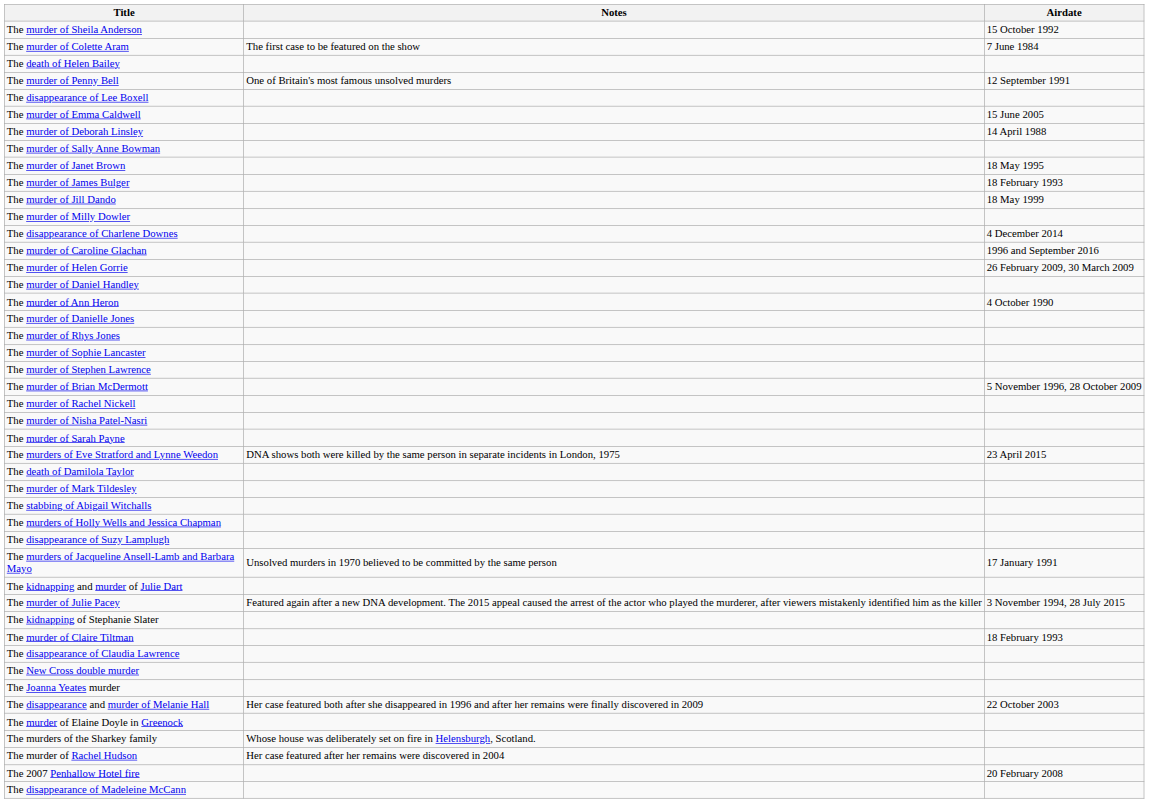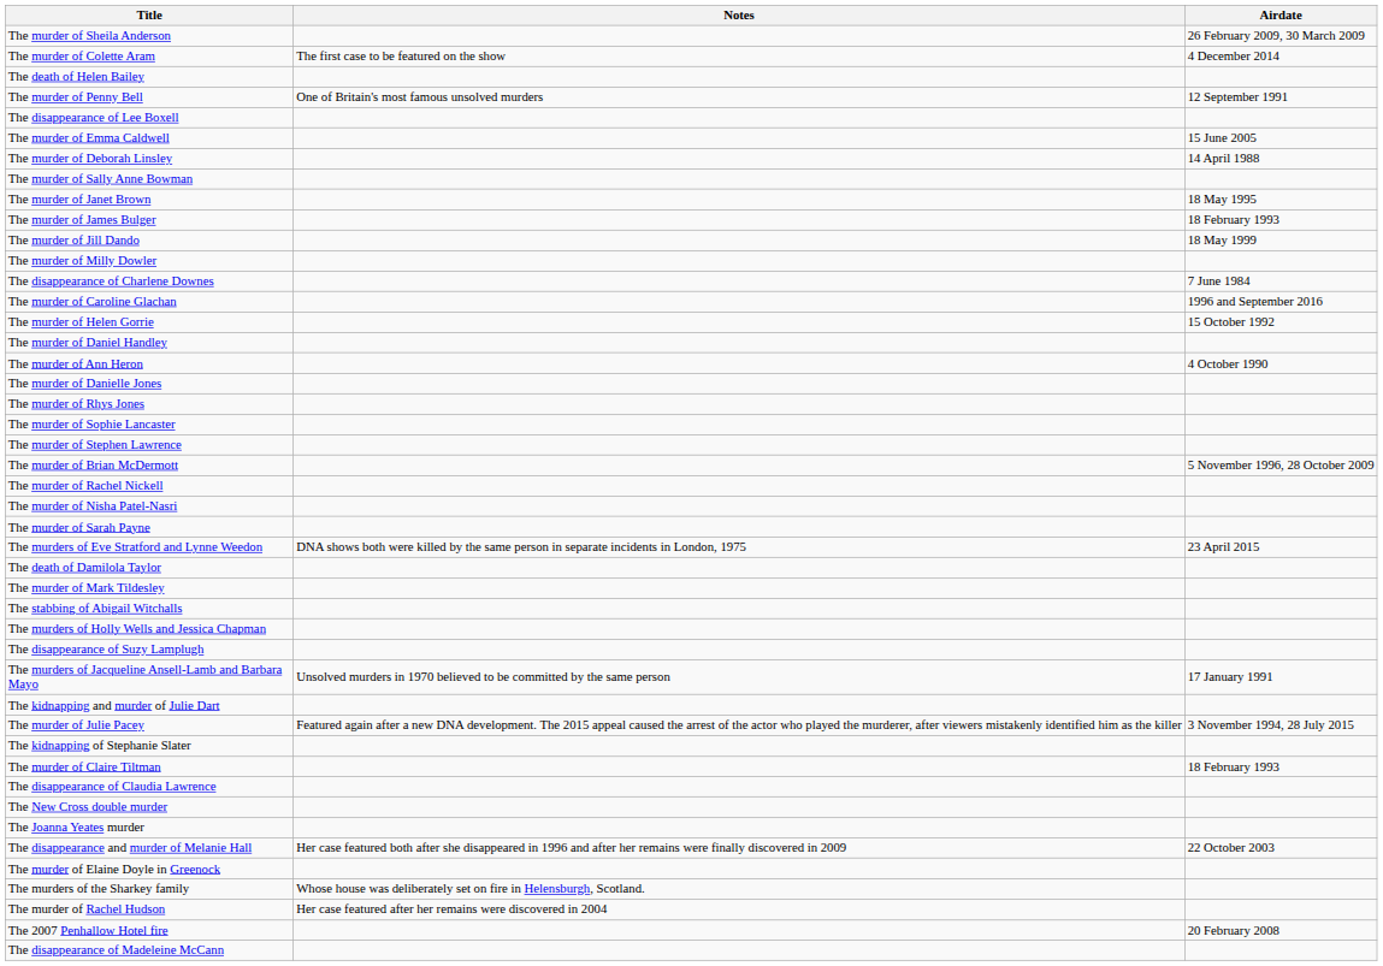 <table class="wikitable">
 <tr>
 <th style="width:350px;">Title</th>
 <th>Notes</th>
 <th>Airdate</th>
 </tr>
 <tr>
 <td>The <a href='#'>murder of Sheila Anderson</a></td>
 <td></td>
-<td>15 October 1992</td>
+<td>26 February 2009, 30 March 2009</td>
 </tr>
 <tr>
 <td>The <a href='#'>murder of Colette Aram</a></td>
 <td>The first case to be featured on the show</td>
-<td>7 June 1984</td>
+<td>4 December 2014</td>
 </tr>
 <tr>
 <td>The <a href='#'>death of Helen Bailey</a></td>
 <td></td>
 <td></td>
 </tr>
 <tr>
 <td>The <a href='#'>murder of Penny Bell</a></td>
 <td>One of Britain's most famous unsolved murders</td>
 <td>12 September 1991</td>
 </tr>
 <tr>
 <td>The <a href='#'>disappearance of Lee Boxell</a></td>
 <td></td>
 <td></td>
 </tr>
 <tr>
 <td>The <a href='#'>murder of Emma Caldwell</a></td>
 <td></td>
 <td>15 June 2005</td>
 </tr>
 <tr>
 <td>The <a href='#'>murder of Deborah Linsley</a></td>
 <td></td>
 <td>14 April 1988</td>
 </tr>
 <tr>
 <td>The <a href='#'>murder of Sally Anne Bowman</a></td>
 <td></td>
 <td></td>
 </tr>
 <tr>
 <td>The <a href='#'>murder of Janet Brown</a></td>
 <td></td>
 <td>18 May 1995</td>
 </tr>
 <tr>
 <td>The <a href='#'>murder of James Bulger</a></td>
 <td></td>
 <td>18 February 1993</td>
 </tr>
 <tr>
 <td>The <a href='#'>murder of Jill Dando</a></td>
 <td></td>
 <td>18 May 1999</td>
 </tr>
 <tr>
 <td>The <a href='#'>murder of Milly Dowler</a></td>
 <td></td>
 <td></td>
 </tr>
 <tr>
 <td>The <a href='#'>disappearance of Charlene Downes</a></td>
 <td></td>
-<td>4 December 2014</td>
+<td>7 June 1984</td>
 </tr>
 <tr>
 <td>The <a href='#'>murder of Caroline Glachan</a></td>
 <td></td>
 <td>1996 and September 2016</td>
 </tr>
 <tr>
 <td>The <a href='#'>murder of Helen Gorrie</a></td>
 <td></td>
-<td>26 February 2009, 30 March 2009</td>
+<td>15 October 1992</td>
 </tr>
 <tr>
 <td>The <a href='#'>murder of Daniel Handley</a></td>
 <td></td>
 <td></td>
 </tr>
 <tr>
 <td>The <a href='#'>murder of Ann Heron</a></td>
 <td></td>
 <td>4 October 1990</td>
 </tr>
 <tr>
 <td>The <a href='#'>murder of Danielle Jones</a></td>
 <td></td>
 <td></td>
 </tr>
 <tr>
 <td>The <a href='#'>murder of Rhys Jones</a></td>
 <td></td>
 <td></td>
 </tr>
 <tr>
 <td>The <a href='#'>murder of Sophie Lancaster</a></td>
 <td></td>
 <td></td>
 </tr>
 <tr>
 <td>The <a href='#'>murder of Stephen Lawrence</a></td>
 <td></td>
 <td></td>
 </tr>
 <tr>
 <td>The <a href='#'>murder of Brian McDermott</a></td>
 <td></td>
 <td>5 November 1996, 28 October 2009</td>
 </tr>
 <tr>
 <td>The <a href='#'>murder of Rachel Nickell</a></td>
 <td></td>
 <td></td>
 </tr>
 <tr>
 <td>The <a href='#'>murder of Nisha Patel-Nasri</a></td>
 <td></td>
 <td></td>
 </tr>
 <tr>
 <td>The <a href='#'>murder of Sarah Payne</a></td>
 <td></td>
 <td></td>
 </tr>
 <tr>
 <td>The <a href='#'>murders of Eve Stratford and Lynne Weedon</a></td>
 <td>DNA shows both were killed by the same person in separate incidents in London, 1975</td>
 <td>23 April 2015</td>
 </tr>
 <tr>
 <td>The <a href='#'>death of Damilola Taylor</a></td>
 <td></td>
 <td></td>
 </tr>
 <tr>
 <td>The <a href='#'>murder of Mark Tildesley</a></td>
 <td></td>
 <td></td>
 </tr>
 <tr>
 <td>The <a href='#'>stabbing of Abigail Witchalls</a></td>
 <td></td>
 <td></td>
 </tr>
 <tr>
 <td>The <a href='#'>murders of Holly Wells and Jessica Chapman</a></td>
 <td></td>
 <td></td>
 </tr>
 <tr>
 <td>The <a href='#'>disappearance of Suzy Lamplugh</a></td>
 <td></td>
 <td></td>
 </tr>
 <tr>
 <td>The <a href='#'>murders of Jacqueline Ansell-Lamb and Barbara Mayo</a></td>
 <td>Unsolved murders in 1970 believed to be committed by the same person</td>
 <td>17 January 1991</td>
 </tr>
 <tr>
 <td>The <a href='#'>kidnapping</a> and <a href='#'>murder</a> of <a href='#'>Julie Dart</a></td>
 <td></td>
 <td></td>
 </tr>
 <tr>
 <td>The <a href='#'>murder of Julie Pacey</a></td>
 <td>Featured again after a new DNA development. The 2015 appeal caused the arrest of the actor who played the murderer, after viewers mistakenly identified him as the killer</td>
 <td>3 November 1994, 28 July 2015</td>
 </tr>
 <tr>
 <td>The <a href='#'>kidnapping</a> of Stephanie Slater</td>
 <td></td>
 </tr>
 <tr>
 <td>The <a href='#'>murder of Claire Tiltman</a></td>
 <td></td>
 <td>18 February 1993</td>
 </tr>
 <tr>
 <td>The <a href='#'>disappearance of Claudia Lawrence</a></td>
 <td></td>
 <td></td>
 </tr>
 <tr>
 <td>The <a href='#'>New Cross double murder</a></td>
 <td></td>
 <td></td>
 </tr>
 <tr>
 <td>The <a href='#'>Joanna Yeates</a> murder</td>
 <td></td>
 <td></td>
 </tr>
 <tr>
 <td>The <a href='#'>disappearance</a> and <a href='#'>murder of Melanie Hall</a></td>
 <td>Her case featured both after she disappeared in 1996 and after her remains were finally discovered in 2009</td>
 <td>22 October 2003</td>
 </tr>
 <tr>
 <td>The <a href='#'>murder</a> of Elaine Doyle in <a href='#'>Greenock</a></td>
 <td></td>
 <td></td>
 </tr>
 <tr>
 <td>The murders of the Sharkey family</td>
 <td>Whose house was deliberately set on fire in <a href='#'>Helensburgh</a>, Scotland.</td>
 <td></td>
 </tr>
 <tr>
 <td>The murder of <a href='#'>Rachel Hudson</a></td>
 <td>Her case featured after her remains were discovered in 2004</td>
 <td></td>
 </tr>
 <tr>
 <td>The 2007 <a href='#'>Penhallow Hotel fire</a></td>
 <td></td>
 <td>20 February 2008</td>
 </tr>
 <tr>
 <td>The <a href='#'>disappearance of Madeleine McCann</a></td>
 <td></td>
 <td></td>
 </tr>
 </table>
